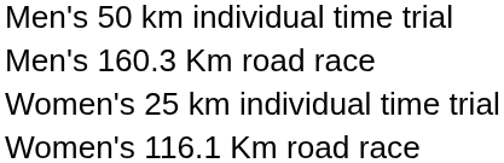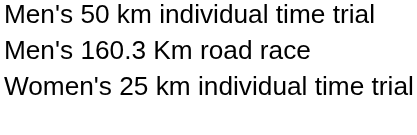 <table>
 <tr>
 <td>Men's 50 km individual time trial</td>
 <td></td>
 <td></td>
 <td></td>
 </tr>
 <tr>
 <td>Men's 160.3 Km road race</td>
 <td></td>
 <td></td>
 <td></td>
 </tr>
 <tr>
 <td>Women's 25 km individual time trial</td>
 <td></td>
 <td></td>
 <td></td>
 </tr>
-<tr>
-<td>Women's 116.1 Km road race</td>
-<td></td>
-<td></td>
-<td></td>
-</tr>
 </table>
